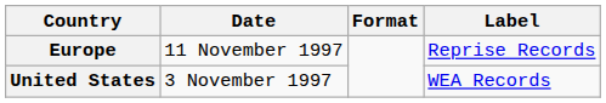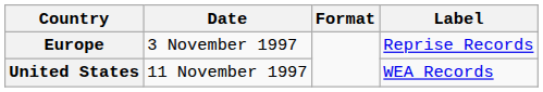 <table class="wikitable plainrowheaders">
 <tr>
 <th scope="col">Country</th>
 <th scope="col">Date</th>
 <th scope="col">Format</th>
 <th scope="col">Label</th>
 </tr>
 <tr>
 <th scope="row">Europe</th>
-<td>11 November 1997</td>
+<td>3 November 1997</td>
 <td rowspan="2"></td>
 <td><a href='#'>Reprise Records</a></td>
 </tr>
 <tr>
 <th scope="row">United States</th>
-<td>3 November 1997</td>
+<td>11 November 1997</td>
 <td><a href='#'>WEA Records</a></td>
 </tr>
 </table>
